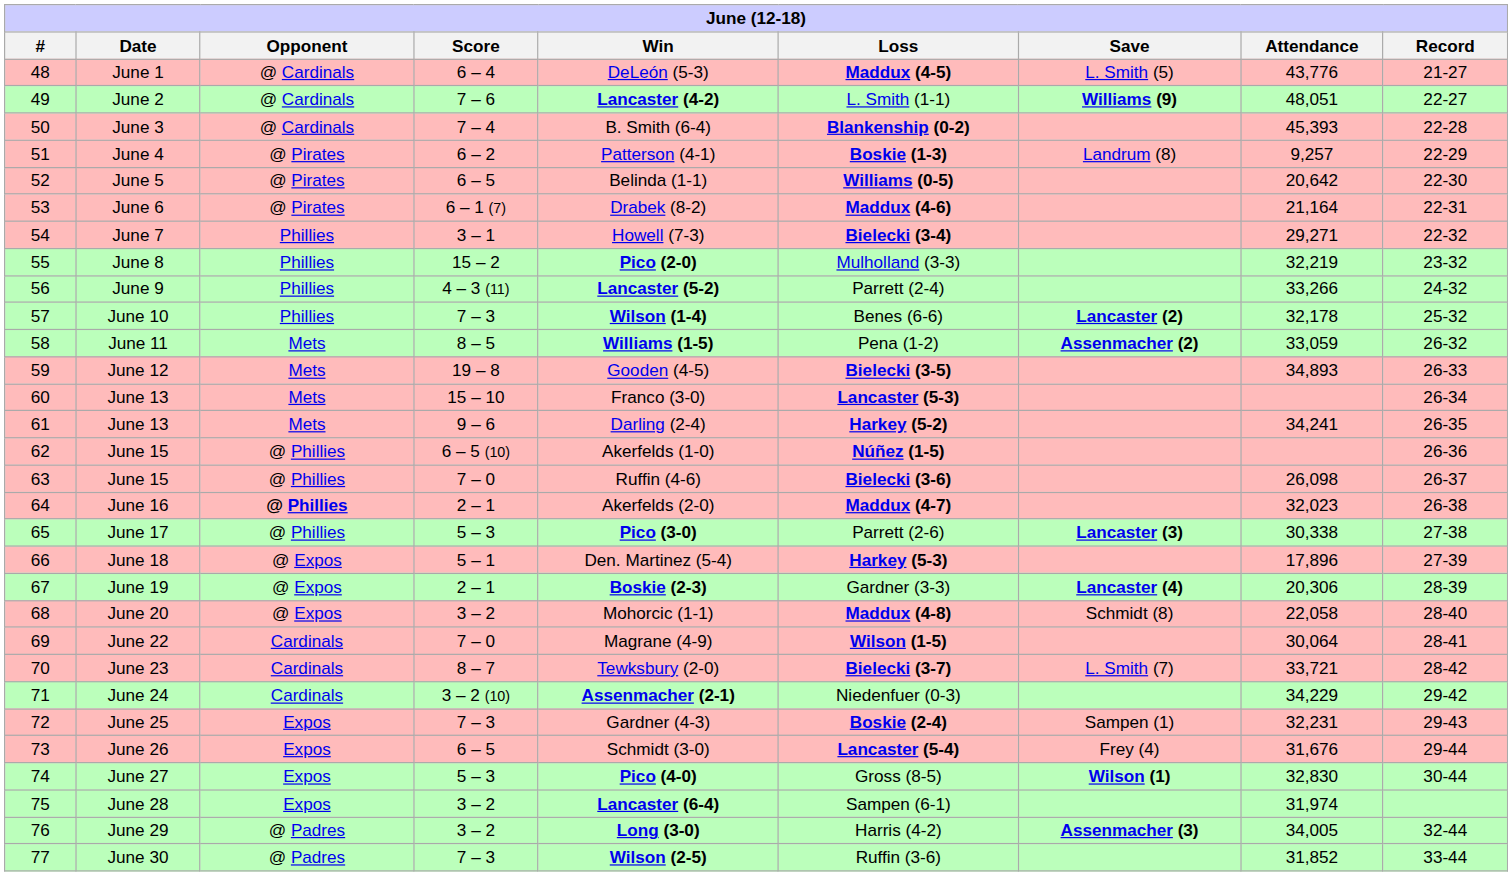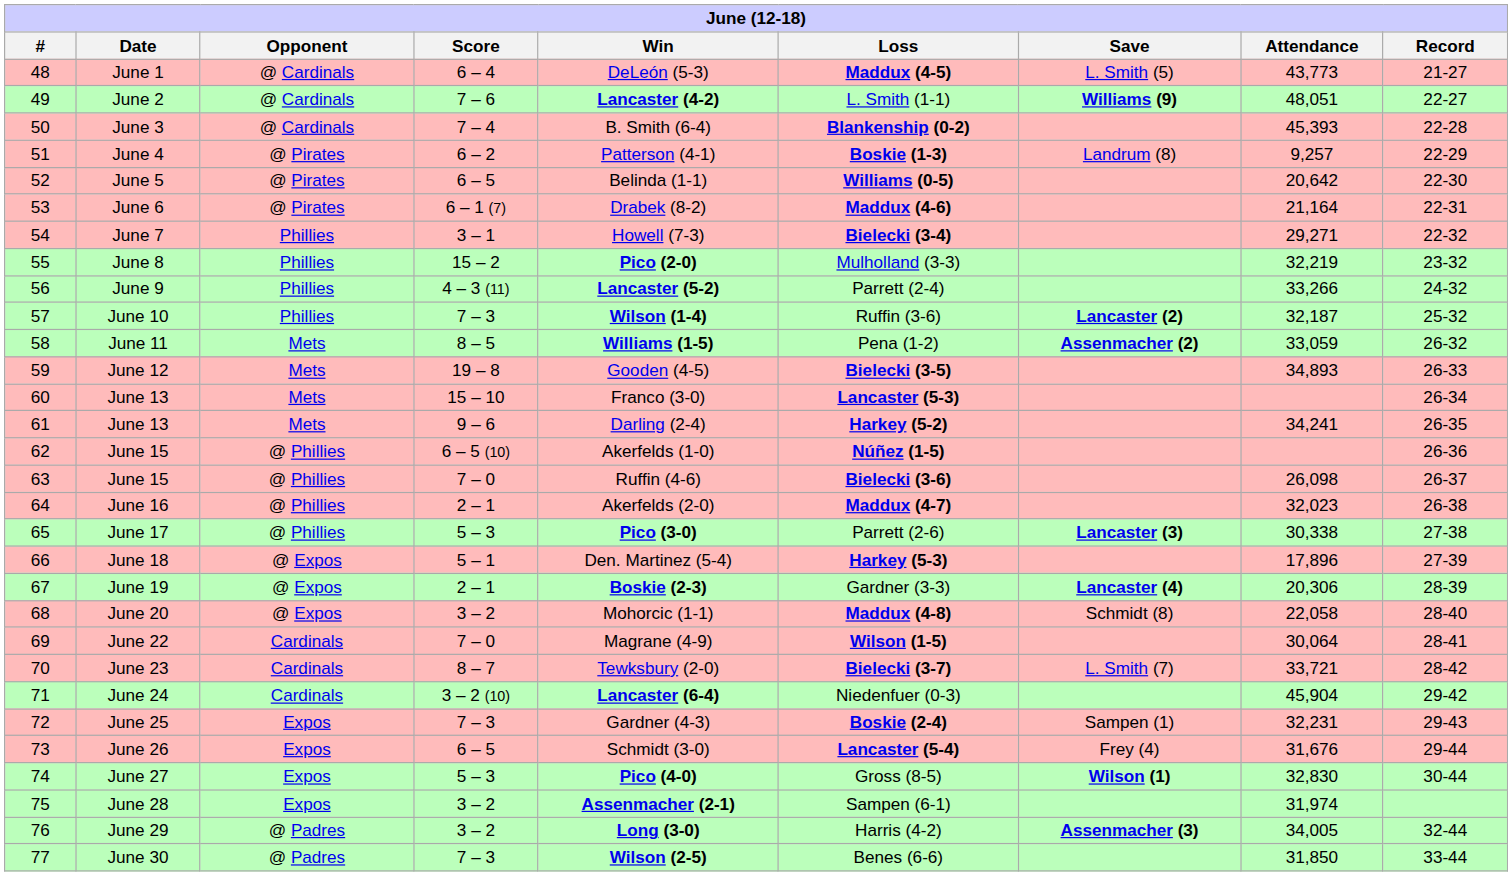 <table class="wikitable collapsible collapsed" style="width:100%; font-size:.9em; margin:0;">
 <tr>
 <th colspan="9" style="background-color:#ccf;">June (12-18)</th>
 </tr>
 <tr>
 <th bgcolor="#DDDDFF" width="4%">#</th>
 <th bgcolor="#DDDDFF" width="7%">Date</th>
 <th bgcolor="#DDDDFF" width="12%">Opponent</th>
 <th bgcolor="#DDDDFF" width="7%">Score</th>
 <th bgcolor="#DDDDFF" width="13.5%">Win</th>
 <th bgcolor="#DDDDFF" width="13.5%">Loss</th>
 <th bgcolor="#DDDDFF" width="12.5%">Save</th>
 <th bgcolor="#DDDDFF" width="8%">Attendance</th>
 <th bgcolor="#DDDDFF" width="7%">Record</th>
 </tr>
 <tr align="center" bgcolor="ffbbbb">
 <td>48</td>
 <td>June 1</td>
 <td>@ <a href='#'>Cardinals</a></td>
 <td>6 – 4</td>
 <td><a href='#'>DeLeón</a> (5-3)</td>
 <td><strong><a href='#'>Maddux</a> (4-5)</strong></td>
 <td><a href='#'>L. Smith</a> (5)</td>
-<td>43,776</td>
+<td>43,773</td>
 <td>21-27</td>
 </tr>
 <tr align="center" bgcolor="bbffbb">
 <td>49</td>
 <td>June 2</td>
 <td>@ <a href='#'>Cardinals</a></td>
 <td>7 – 6</td>
 <td><strong><a href='#'>Lancaster</a> (4-2)</strong></td>
 <td><a href='#'>L. Smith</a> (1-1)</td>
 <td><strong><a href='#'>Williams</a> (9)</strong></td>
 <td>48,051</td>
 <td>22-27</td>
 </tr>
 <tr align="center" bgcolor="ffbbbb">
 <td>50</td>
 <td>June 3</td>
 <td>@ <a href='#'>Cardinals</a></td>
 <td>7 – 4</td>
 <td>B. Smith (6-4)</td>
 <td><strong><a href='#'>Blankenship</a> (0-2)</strong></td>
 <td></td>
 <td>45,393</td>
 <td>22-28</td>
 </tr>
 <tr align="center" bgcolor="ffbbbb">
 <td>51</td>
 <td>June 4</td>
 <td>@ <a href='#'>Pirates</a></td>
 <td>6 – 2</td>
 <td><a href='#'>Patterson</a> (4-1)</td>
 <td><strong><a href='#'>Boskie</a> (1-3)</strong></td>
 <td><a href='#'>Landrum</a> (8)</td>
 <td>9,257</td>
 <td>22-29</td>
 </tr>
 <tr align="center" bgcolor="ffbbbb">
 <td>52</td>
 <td>June 5</td>
 <td>@ <a href='#'>Pirates</a></td>
 <td>6 – 5</td>
 <td>Belinda (1-1)</td>
 <td><strong><a href='#'>Williams</a> (0-5)</strong></td>
 <td></td>
 <td>20,642</td>
 <td>22-30</td>
 </tr>
 <tr align="center" bgcolor="ffbbbb">
 <td>53</td>
 <td>June 6</td>
 <td>@ <a href='#'>Pirates</a></td>
 <td>6 – 1 <small>(7)</small></td>
 <td><a href='#'>Drabek</a> (8-2)</td>
 <td><strong><a href='#'>Maddux</a> (4-6)</strong></td>
 <td></td>
 <td>21,164</td>
 <td>22-31</td>
 </tr>
 <tr align="center" bgcolor="ffbbbb">
 <td>54</td>
 <td>June 7</td>
 <td><a href='#'>Phillies</a></td>
 <td>3 – 1</td>
 <td><a href='#'>Howell</a> (7-3)</td>
 <td><strong><a href='#'>Bielecki</a> (3-4)</strong></td>
 <td></td>
 <td>29,271</td>
 <td>22-32</td>
 </tr>
 <tr align="center" bgcolor="bbffbb">
 <td>55</td>
 <td>June 8</td>
 <td><a href='#'>Phillies</a></td>
 <td>15 – 2</td>
 <td><strong><a href='#'>Pico</a> (2-0)</strong></td>
 <td><a href='#'>Mulholland</a> (3-3)</td>
 <td></td>
 <td>32,219</td>
 <td>23-32</td>
 </tr>
 <tr align="center" bgcolor="bbffbb">
 <td>56</td>
 <td>June 9</td>
 <td><a href='#'>Phillies</a></td>
 <td>4 – 3 <small>(11)</small></td>
 <td><strong><a href='#'>Lancaster</a> (5-2)</strong></td>
 <td>Parrett (2-4)</td>
 <td></td>
 <td>33,266</td>
 <td>24-32</td>
 </tr>
 <tr align="center" bgcolor="bbffbb">
 <td>57</td>
 <td>June 10</td>
 <td><a href='#'>Phillies</a></td>
 <td>7 – 3</td>
 <td><strong><a href='#'>Wilson</a> (1-4)</strong></td>
-<td>Benes (6-6)</td>
+<td>Ruffin (3-6)</td>
 <td><strong><a href='#'>Lancaster</a> (2)</strong></td>
-<td>32,178</td>
+<td>32,187</td>
 <td>25-32</td>
 </tr>
 <tr align="center" bgcolor="bbffbb">
 <td>58</td>
 <td>June 11</td>
 <td><a href='#'>Mets</a></td>
 <td>8 – 5</td>
 <td><strong><a href='#'>Williams</a> (1-5)</strong></td>
 <td>Pena (1-2)</td>
 <td><strong><a href='#'>Assenmacher</a> (2)</strong></td>
 <td>33,059</td>
 <td>26-32</td>
 </tr>
 <tr align="center" bgcolor="ffbbbb">
 <td>59</td>
 <td>June 12</td>
 <td><a href='#'>Mets</a></td>
 <td>19 – 8</td>
 <td><a href='#'>Gooden</a> (4-5)</td>
 <td><strong><a href='#'>Bielecki</a> (3-5)</strong></td>
 <td></td>
 <td>34,893</td>
 <td>26-33</td>
 </tr>
 <tr align="center" bgcolor="ffbbbb">
 <td>60</td>
 <td>June 13</td>
 <td><a href='#'>Mets</a></td>
 <td>15 – 10</td>
 <td>Franco (3-0)</td>
 <td><strong><a href='#'>Lancaster</a> (5-3)</strong></td>
 <td></td>
 <td></td>
 <td>26-34</td>
 </tr>
 <tr align="center" bgcolor="ffbbbb">
 <td>61</td>
 <td>June 13</td>
 <td><a href='#'>Mets</a></td>
 <td>9 – 6</td>
 <td><a href='#'>Darling</a> (2-4)</td>
 <td><strong><a href='#'>Harkey</a> (5-2)</strong></td>
 <td></td>
 <td>34,241</td>
 <td>26-35</td>
 </tr>
 <tr align="center" bgcolor="ffbbbb">
 <td>62</td>
 <td>June 15</td>
 <td>@ <a href='#'>Phillies</a></td>
 <td>6 – 5 <small>(10)</small></td>
 <td>Akerfelds (1-0)</td>
 <td><strong><a href='#'>Núñez</a> (1-5)</strong></td>
 <td></td>
 <td></td>
 <td>26-36</td>
 </tr>
 <tr align="center" bgcolor="ffbbbb">
 <td>63</td>
 <td>June 15</td>
 <td>@ <a href='#'>Phillies</a></td>
 <td>7 – 0</td>
 <td>Ruffin (4-6)</td>
 <td><strong><a href='#'>Bielecki</a> (3-6)</strong></td>
 <td></td>
 <td>26,098</td>
 <td>26-37</td>
 </tr>
 <tr align="center" bgcolor="ffbbbb">
 <td>64</td>
 <td>June 16</td>
-<td><strong>@ <a href='#'>Phillies</a></strong></td>
+<td>@ <a href='#'>Phillies</a></td>
 <td>2 – 1</td>
 <td>Akerfelds (2-0)</td>
 <td><strong><a href='#'>Maddux</a> (4-7)</strong></td>
 <td></td>
 <td>32,023</td>
 <td>26-38</td>
 </tr>
 <tr align="center" bgcolor="bbffbb">
 <td>65</td>
 <td>June 17</td>
 <td>@ <a href='#'>Phillies</a></td>
 <td>5 – 3</td>
 <td><strong><a href='#'>Pico</a> (3-0)</strong></td>
 <td>Parrett (2-6)</td>
 <td><strong><a href='#'>Lancaster</a> (3)</strong></td>
 <td>30,338</td>
 <td>27-38</td>
 </tr>
 <tr align="center" bgcolor="ffbbbb">
 <td>66</td>
 <td>June 18</td>
 <td>@ <a href='#'>Expos</a></td>
 <td>5 – 1</td>
 <td>Den. Martinez (5-4)</td>
 <td><strong><a href='#'>Harkey</a> (5-3)</strong></td>
 <td></td>
 <td>17,896</td>
 <td>27-39</td>
 </tr>
 <tr align="center" bgcolor="bbffbb">
 <td>67</td>
 <td>June 19</td>
 <td>@ <a href='#'>Expos</a></td>
 <td>2 – 1</td>
 <td><strong><a href='#'>Boskie</a> (2-3)</strong></td>
 <td>Gardner (3-3)</td>
 <td><strong><a href='#'>Lancaster</a> (4)</strong></td>
 <td>20,306</td>
 <td>28-39</td>
 </tr>
 <tr align="center" bgcolor="ffbbbb">
 <td>68</td>
 <td>June 20</td>
 <td>@ <a href='#'>Expos</a></td>
 <td>3 – 2</td>
 <td>Mohorcic (1-1)</td>
 <td><strong><a href='#'>Maddux</a> (4-8)</strong></td>
 <td>Schmidt (8)</td>
 <td>22,058</td>
 <td>28-40</td>
 </tr>
 <tr align="center" bgcolor="ffbbbb">
 <td>69</td>
 <td>June 22</td>
 <td><a href='#'>Cardinals</a></td>
 <td>7 – 0</td>
 <td>Magrane (4-9)</td>
 <td><strong><a href='#'>Wilson</a> (1-5)</strong></td>
 <td></td>
 <td>30,064</td>
 <td>28-41</td>
 </tr>
 <tr align="center" bgcolor="ffbbbb">
 <td>70</td>
 <td>June 23</td>
 <td><a href='#'>Cardinals</a></td>
 <td>8 – 7</td>
 <td><a href='#'>Tewksbury</a> (2-0)</td>
 <td><strong><a href='#'>Bielecki</a> (3-7)</strong></td>
 <td><a href='#'>L. Smith</a> (7)</td>
 <td>33,721</td>
 <td>28-42</td>
 </tr>
 <tr align="center" bgcolor="bbffbb">
 <td>71</td>
 <td>June 24</td>
 <td><a href='#'>Cardinals</a></td>
 <td>3 – 2 <small>(10)</small></td>
-<td><strong><a href='#'>Assenmacher</a> (2-1)</strong></td>
+<td><strong><a href='#'>Lancaster</a> (6-4)</strong></td>
 <td>Niedenfuer (0-3)</td>
 <td></td>
-<td>34,229</td>
+<td>45,904</td>
 <td>29-42</td>
 </tr>
 <tr align="center" bgcolor="ffbbbb">
 <td>72</td>
 <td>June 25</td>
 <td><a href='#'>Expos</a></td>
 <td>7 – 3</td>
 <td>Gardner (4-3)</td>
 <td><strong><a href='#'>Boskie</a> (2-4)</strong></td>
 <td>Sampen (1)</td>
 <td>32,231</td>
 <td>29-43</td>
 </tr>
 <tr align="center" bgcolor="ffbbbb">
 <td>73</td>
 <td>June 26</td>
 <td><a href='#'>Expos</a></td>
 <td>6 – 5</td>
 <td>Schmidt (3-0)</td>
 <td><strong><a href='#'>Lancaster</a> (5-4)</strong></td>
 <td>Frey (4)</td>
 <td>31,676</td>
 <td>29-44</td>
 </tr>
 <tr align="center" bgcolor="bbffbb">
 <td>74</td>
 <td>June 27</td>
 <td><a href='#'>Expos</a></td>
 <td>5 – 3</td>
 <td><strong><a href='#'>Pico</a> (4-0)</strong></td>
 <td>Gross (8-5)</td>
 <td><strong><a href='#'>Wilson</a> (1)</strong></td>
 <td>32,830</td>
 <td>30-44</td>
 </tr>
 <tr align="center" bgcolor="bbffbb">
 <td>75</td>
 <td>June 28</td>
 <td><a href='#'>Expos</a></td>
 <td>3 – 2</td>
-<td><strong><a href='#'>Lancaster</a> (6-4)</strong></td>
+<td><strong><a href='#'>Assenmacher</a> (2-1)</strong></td>
 <td>Sampen (6-1)</td>
 <td></td>
 <td>31,974</td>
 <td 31-44></td>
 </tr>
 <tr align="center" bgcolor="bbffbb">
 <td>76</td>
 <td>June 29</td>
 <td>@ <a href='#'>Padres</a></td>
 <td>3 – 2</td>
 <td><strong><a href='#'>Long</a> (3-0)</strong></td>
 <td>Harris (4-2)</td>
 <td><strong><a href='#'>Assenmacher</a> (3)</strong></td>
 <td>34,005</td>
 <td>32-44</td>
 </tr>
 <tr align="center" bgcolor="bbffbb">
 <td>77</td>
 <td>June 30</td>
 <td>@ <a href='#'>Padres</a></td>
 <td>7 – 3</td>
 <td><strong><a href='#'>Wilson</a> (2-5)</strong></td>
-<td>Ruffin (3-6)</td>
+<td>Benes (6-6)</td>
 <td></td>
-<td>31,852</td>
+<td>31,850</td>
 <td>33-44</td>
 </tr>
 </table>
